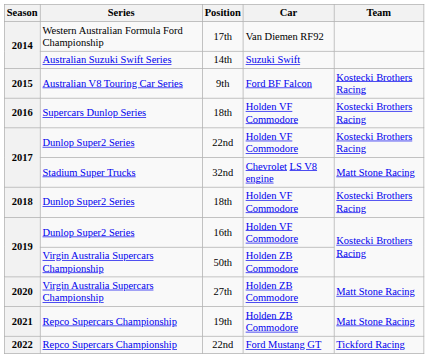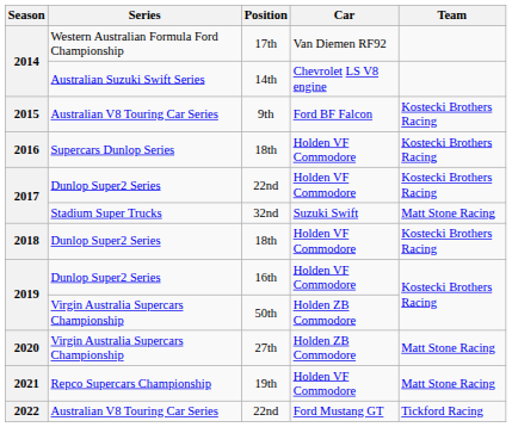 <table class="wikitable" style="font-size: 95%;">
 <tr>
 <th>Season</th>
 <th>Series</th>
 <th>Position</th>
 <th>Car</th>
 <th>Team</th>
 </tr>
 <tr>
 <th rowspan=2>2014</th>
 <td>Western Australian Formula Ford Championship</td>
 <td align="center">17th</td>
 <td>Van Diemen RF92</td>
 <td></td>
 </tr>
 <tr>
 <td><a href='#'>Australian Suzuki Swift Series</a></td>
 <td align="center">14th</td>
-<td><a href='#'>Suzuki Swift</a></td>
+<td><a href='#'>Chevrolet</a> <a href='#'>LS V8 engine</a></td>
 <td></td>
 </tr>
 <tr>
 <th>2015</th>
 <td><a href='#'>Australian V8 Touring Car Series</a></td>
 <td align="center">9th</td>
 <td><a href='#'>Ford BF Falcon</a></td>
 <td><a href='#'>Kostecki Brothers Racing</a></td>
 </tr>
 <tr>
 <th>2016</th>
 <td><a href='#'>Supercars Dunlop Series</a></td>
 <td align="center">18th</td>
 <td><a href='#'>Holden VF Commodore</a></td>
 <td><a href='#'>Kostecki Brothers Racing</a></td>
 </tr>
 <tr>
 <th rowspan=2>2017</th>
 <td><a href='#'>Dunlop Super2 Series</a></td>
 <td align="center">22nd</td>
 <td><a href='#'>Holden VF Commodore</a></td>
 <td><a href='#'>Kostecki Brothers Racing</a></td>
 </tr>
 <tr>
 <td><a href='#'>Stadium Super Trucks</a></td>
 <td align="center">32nd</td>
-<td><a href='#'>Chevrolet</a> <a href='#'>LS V8 engine</a></td>
+<td><a href='#'>Suzuki Swift</a></td>
 <td><a href='#'>Matt Stone Racing</a></td>
 </tr>
 <tr>
 <th>2018</th>
 <td><a href='#'>Dunlop Super2 Series</a></td>
 <td align="center">18th</td>
 <td><a href='#'>Holden VF Commodore</a></td>
 <td><a href='#'>Kostecki Brothers Racing</a></td>
 </tr>
 <tr>
 <th rowspan=2>2019</th>
 <td><a href='#'>Dunlop Super2 Series</a></td>
 <td align="center">16th</td>
 <td><a href='#'>Holden VF Commodore</a></td>
 <td rowspan=2><a href='#'>Kostecki Brothers Racing</a></td>
 </tr>
 <tr>
 <td><a href='#'>Virgin Australia Supercars Championship</a></td>
 <td align="center">50th</td>
 <td><a href='#'>Holden ZB Commodore</a></td>
 </tr>
 <tr>
 <th>2020</th>
 <td><a href='#'>Virgin Australia Supercars Championship</a></td>
 <td align="center">27th</td>
 <td><a href='#'>Holden ZB Commodore</a></td>
 <td><a href='#'>Matt Stone Racing</a></td>
 </tr>
 <tr>
 <th>2021</th>
 <td><a href='#'>Repco Supercars Championship</a></td>
 <td align="center">19th</td>
-<td><a href='#'>Holden ZB Commodore</a></td>
+<td><a href='#'>Holden VF Commodore</a></td>
 <td><a href='#'>Matt Stone Racing</a></td>
 </tr>
 <tr>
 <th>2022</th>
-<td><a href='#'>Repco Supercars Championship</a></td>
+<td><a href='#'>Australian V8 Touring Car Series</a></td>
 <td align="center">22nd</td>
 <td><a href='#'>Ford Mustang GT</a></td>
 <td><a href='#'>Tickford Racing</a></td>
 </tr>
 </table>
